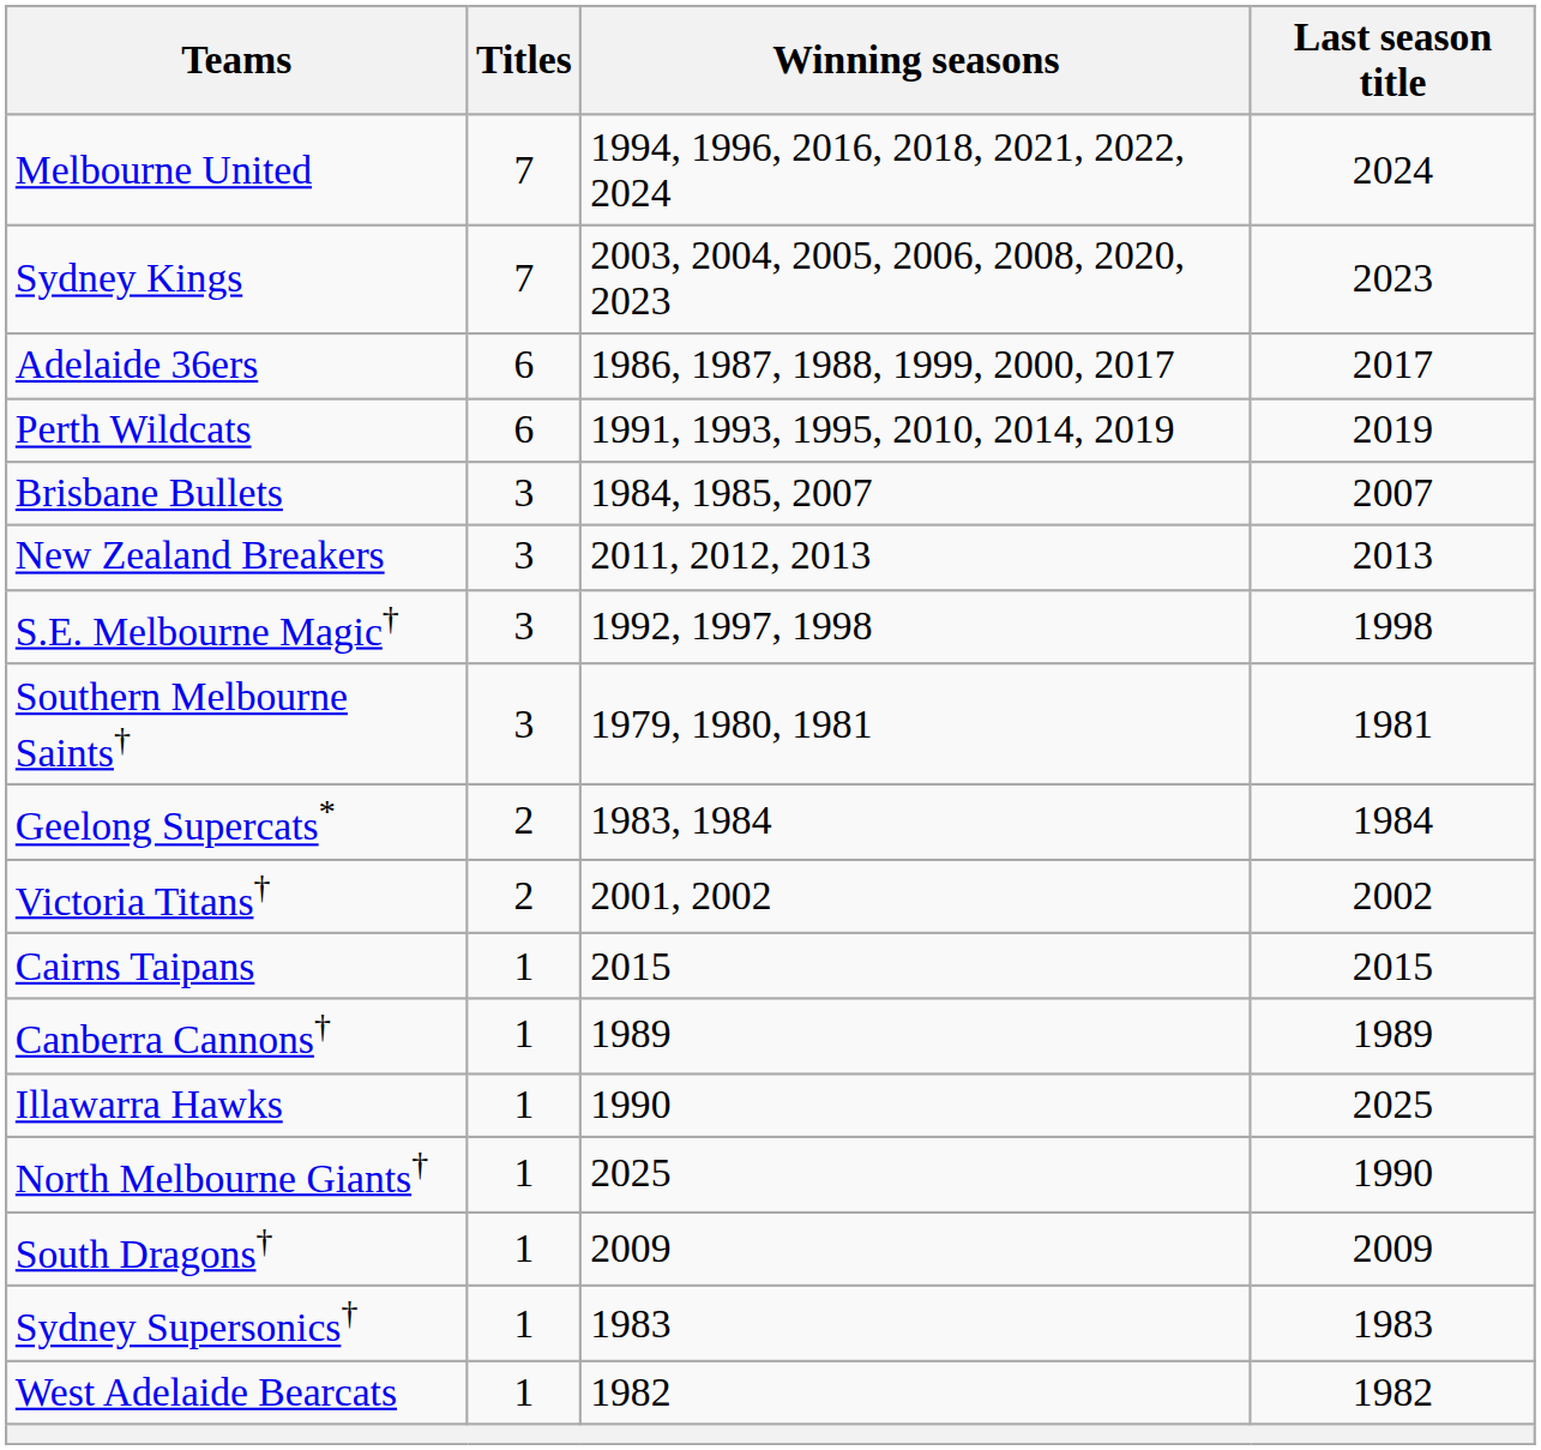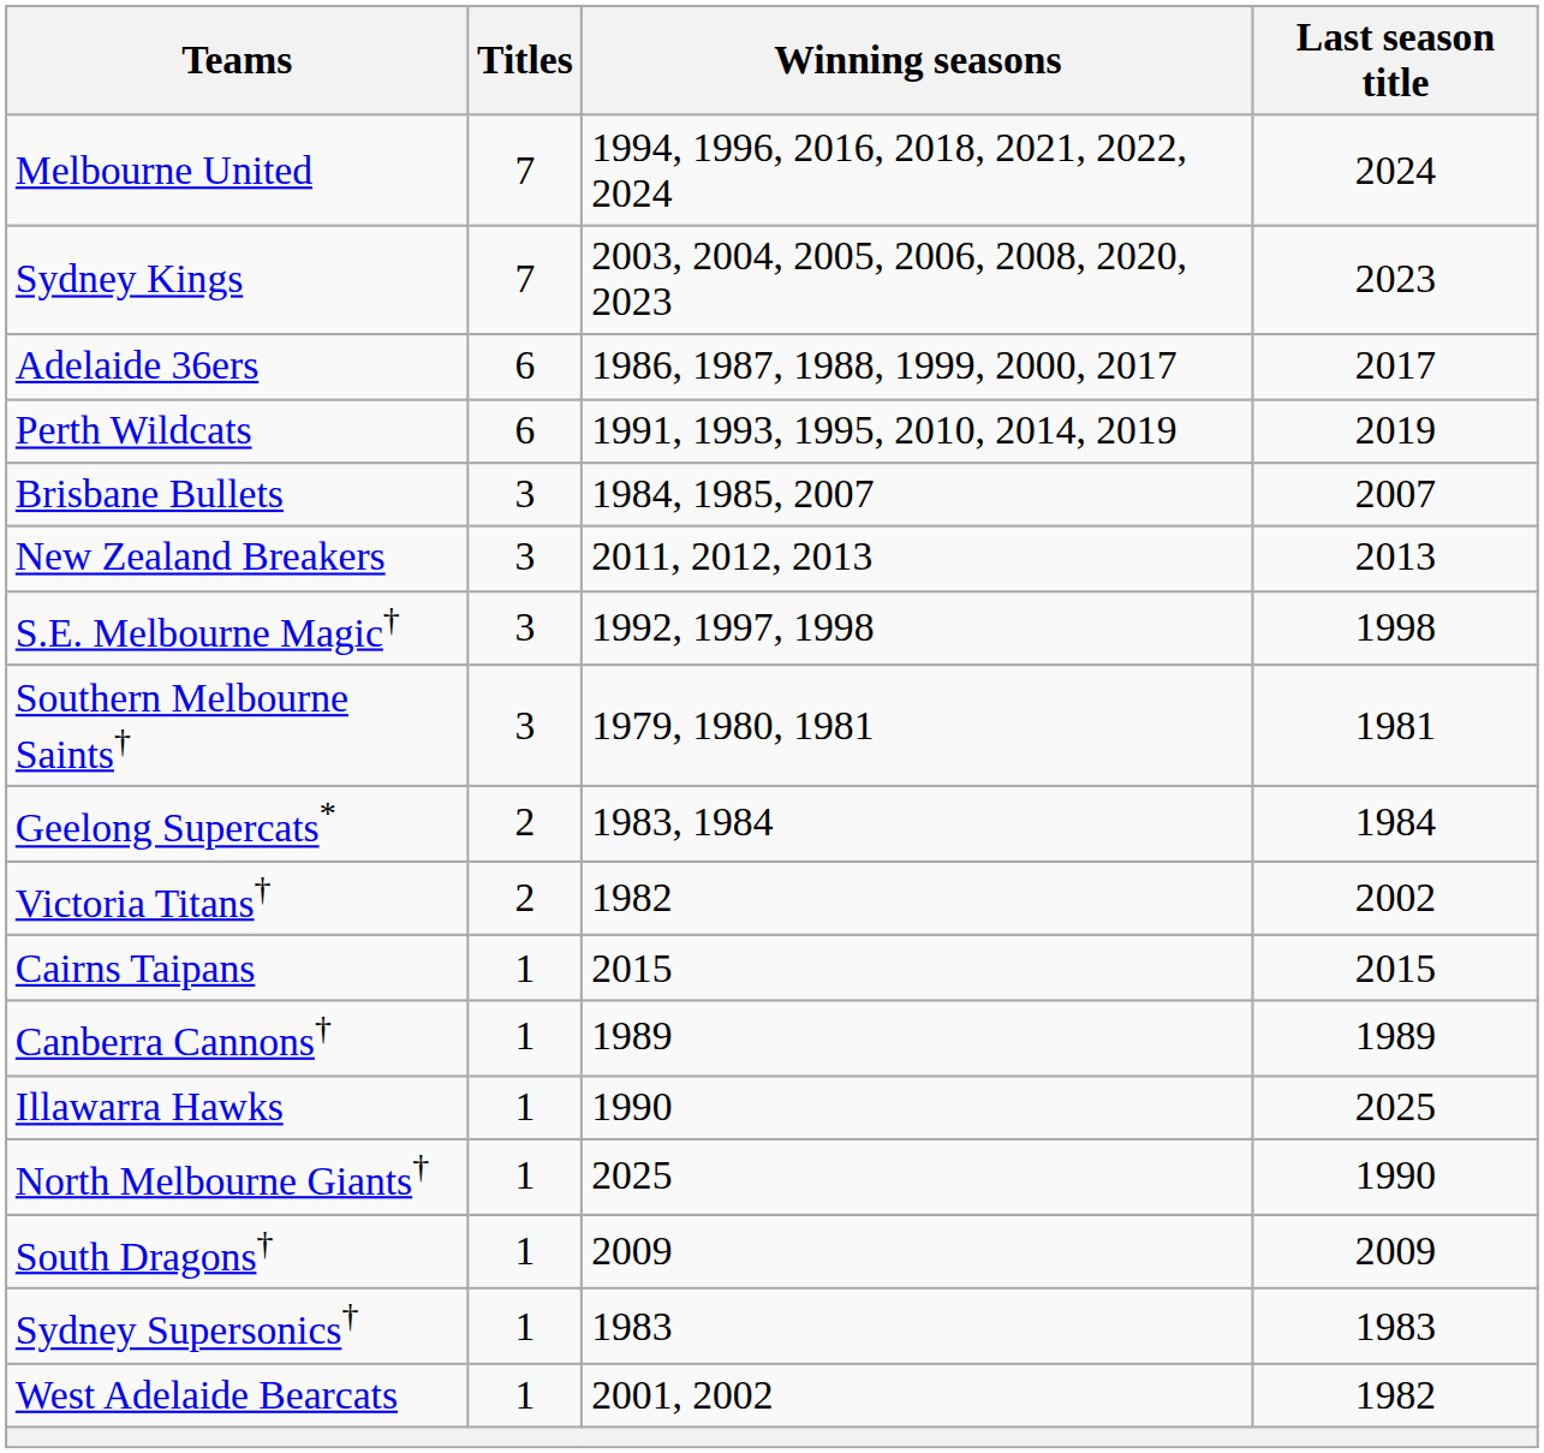 <table class="wikitable sortable" style="text-align:center;">
 <tr>
 <th scope="col">Teams</th>
 <th scope="col">Titles</th>
 <th scope="col">Winning seasons</th>
 <th scope="col">Last season title</th>
 </tr>
 <tr>
 <td scope="row" style="text-align:left"><a href='#'>Melbourne United</a></td>
 <td>7</td>
 <td style="text-align:left">1994, 1996, 2016, 2018, 2021, 2022, 2024</td>
 <td>2024</td>
 </tr>
 <tr>
 <td scope="row" style="text-align:left"><a href='#'>Sydney Kings</a></td>
 <td>7</td>
 <td style="text-align:left">2003, 2004, 2005, 2006, 2008, 2020, 2023</td>
 <td>2023</td>
 </tr>
 <tr>
 <td scope="row" style="text-align:left"><a href='#'>Adelaide 36ers</a></td>
 <td>6</td>
 <td style="text-align:left">1986, 1987, 1988, 1999, 2000, 2017</td>
 <td>2017</td>
 </tr>
 <tr>
 <td scope="row" style="text-align:left"><a href='#'>Perth Wildcats</a></td>
 <td>6</td>
 <td style="text-align:left">1991, 1993, 1995, 2010, 2014, 2019</td>
 <td>2019</td>
 </tr>
 <tr>
 <td scope="row" style="text-align:left"><a href='#'>Brisbane Bullets</a></td>
 <td>3</td>
 <td style="text-align:left">1984, 1985, 2007</td>
 <td>2007</td>
 </tr>
 <tr>
 <td scope="row" style="text-align:left"><a href='#'>New Zealand Breakers</a></td>
 <td>3</td>
 <td style="text-align:left">2011, 2012, 2013</td>
 <td>2013</td>
 </tr>
 <tr>
 <td scope="row" style="text-align:left"><a href='#'>S.E. Melbourne Magic</a><sup>†</sup></td>
 <td>3</td>
 <td style="text-align:left">1992, 1997, 1998</td>
 <td>1998</td>
 </tr>
 <tr>
 <td scope="row" style="text-align:left"><a href='#'>Southern Melbourne Saints</a><sup>†</sup></td>
 <td>3</td>
 <td style="text-align:left">1979, 1980, 1981</td>
 <td>1981</td>
 </tr>
 <tr>
 <td scope="row" style="text-align:left"><a href='#'>Geelong Supercats</a><sup>*</sup></td>
 <td>2</td>
 <td style="text-align:left">1983, 1984</td>
 <td>1984</td>
 </tr>
 <tr>
 <td scope="row" style="text-align:left"><a href='#'>Victoria Titans</a><sup>†</sup></td>
 <td>2</td>
-<td style="text-align:left">2001, 2002</td>
+<td style="text-align:left">1982</td>
 <td>2002</td>
 </tr>
 <tr>
 <td scope="row" style="text-align:left"><a href='#'>Cairns Taipans</a></td>
 <td>1</td>
 <td style="text-align:left">2015</td>
 <td>2015</td>
 </tr>
 <tr>
 <td scope="row" style="text-align:left"><a href='#'>Canberra Cannons</a><sup>†</sup></td>
 <td>1</td>
 <td style="text-align:left">1989</td>
 <td>1989</td>
 </tr>
 <tr>
 <td scope="row" style="text-align:left"><a href='#'>Illawarra Hawks</a></td>
 <td>1</td>
 <td style="text-align:left">1990</td>
 <td>2025</td>
 </tr>
 <tr>
 <td scope="row" style="text-align:left"><a href='#'>North Melbourne Giants</a><sup>†</sup></td>
 <td>1</td>
 <td style="text-align:left">2025</td>
 <td>1990</td>
 </tr>
 <tr>
 <td scope="row" style="text-align:left"><a href='#'>South Dragons</a><sup>†</sup></td>
 <td>1</td>
 <td style="text-align:left">2009</td>
 <td>2009</td>
 </tr>
 <tr>
 <td scope="row" style="text-align:left"><a href='#'>Sydney Supersonics</a><sup>†</sup></td>
 <td>1</td>
 <td style="text-align:left">1983</td>
 <td>1983</td>
 </tr>
 <tr>
 <td scope="row" style="text-align:left"><a href='#'>West Adelaide Bearcats</a></td>
 <td>1</td>
-<td style="text-align:left">1982</td>
+<td style="text-align:left">2001, 2002</td>
 <td>1982</td>
 </tr>
 <tr>
 <th scope="row"colspan=4 style="text-align:left"></th>
 </tr>
 </table>
